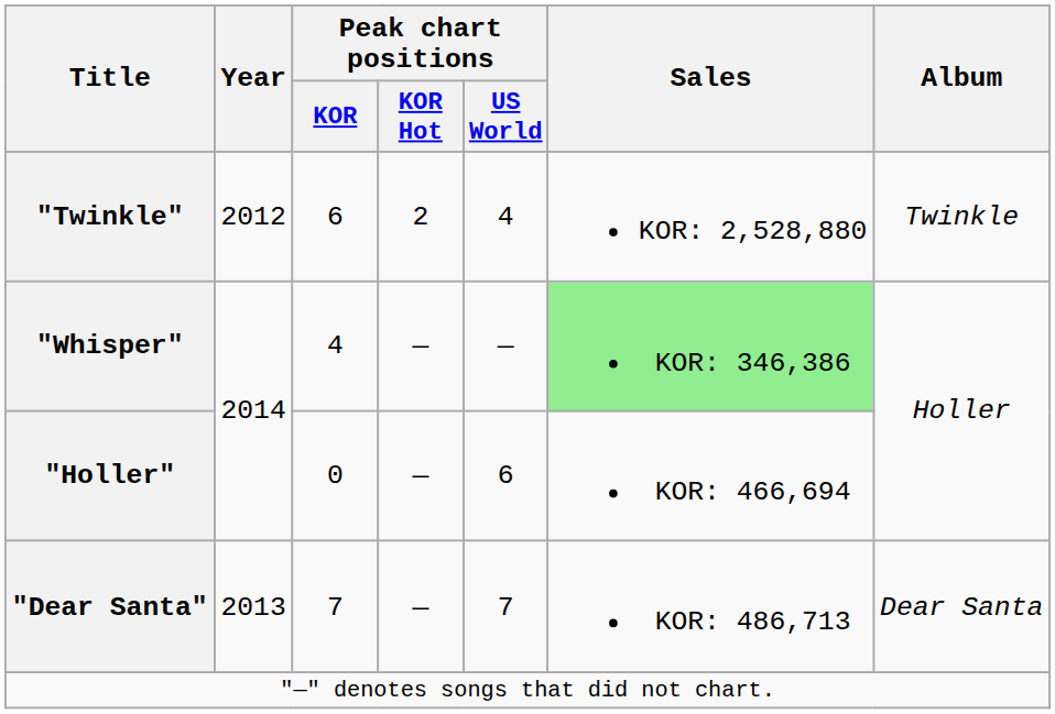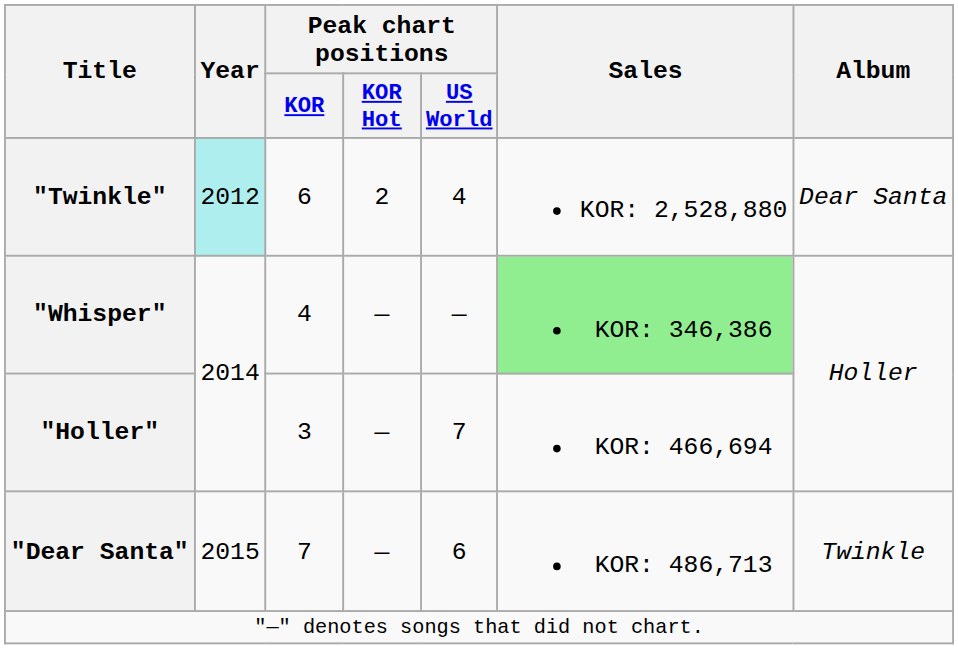 <table class="wikitable plainrowheaders" style="text-align:center">
 <tr>
 <th scope="col" rowspan="2">Title</th>
 <th scope="col" rowspan="2">Year</th>
 <th scope="col" colspan="3">Peak chart positions</th>
 <th scope="col" rowspan="2">Sales<br></th>
 <th scope="col" rowspan="2">Album</th>
 </tr>
 <tr>
 <th scope="col" style="width:3em;font-size:90%;"><a href='#'>KOR</a><br></th>
 <th scope="col" style="width:3em;font-size:90%;"><a href='#'>KOR<br>Hot</a><br></th>
 <th scope="col" style="width:3em;font-size:90%;"><a href='#'>US<br>World</a><br></th>
 </tr>
 <tr>
 <th scope="row">"Twinkle"</th>
-<td>2012</td>
+<td style="background: paleturquoise;">2012</td>
 <td>6</td>
 <td>2</td>
 <td>4</td>
 <td><br><ul><li>KOR: 2,528,880</li></ul></td>
-<td><em>Twinkle</em></td>
+<td><em>Dear Santa</em></td>
 </tr>
 <tr>
 <th scope="row">"Whisper" </th>
 <td rowspan="2">2014</td>
 <td>4</td>
 <td>—</td>
 <td>—</td>
 <td style="background: lightgreen;"><br><ul><li>KOR: 346,386</li></ul></td>
 <td rowspan="2"><em>Holler</em></td>
 </tr>
 <tr>
 <th scope="row">"Holler"</th>
-<td>0</td>
+<td>3</td>
 <td>—</td>
-<td>6</td>
+<td>7</td>
 <td><br><ul><li>KOR: 466,694</li></ul></td>
 </tr>
 <tr>
 <th scope="row">"Dear Santa"</th>
-<td>2013</td>
+<td>2015</td>
 <td>7</td>
 <td>—</td>
-<td>7</td>
+<td>6</td>
 <td><br><ul><li>KOR: 486,713</li></ul></td>
-<td><em>Dear Santa</em></td>
+<td><em>Twinkle</em></td>
 </tr>
 <tr>
 <td colspan="7" style="font-size:8pt;">"—" denotes songs that did not chart.</td>
 </tr>
 </table>
